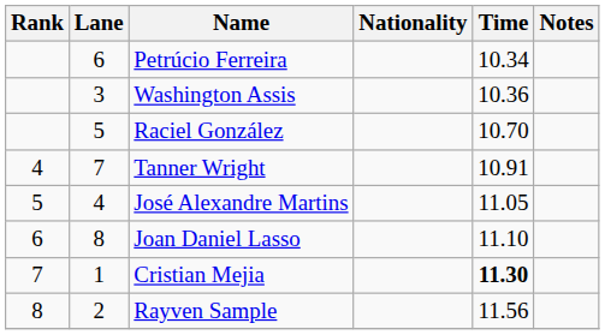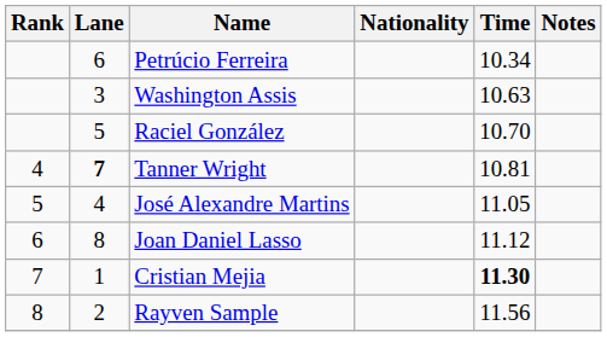 <table class="wikitable sortable" style="text-align:center">
 <tr>
 <th>Rank</th>
 <th>Lane</th>
 <th>Name</th>
 <th>Nationality</th>
 <th>Time</th>
 <th>Notes</th>
 </tr>
 <tr>
 <td></td>
 <td>6</td>
 <td align=left><a href='#'>Petrúcio Ferreira</a></td>
 <td align=left></td>
 <td>10.34</td>
 <td></td>
 </tr>
 <tr>
 <td></td>
 <td>3</td>
 <td align=left><a href='#'>Washington Assis</a></td>
 <td align=left></td>
-<td>10.36</td>
+<td>10.63</td>
 <td></td>
 </tr>
 <tr>
 <td></td>
 <td>5</td>
 <td align=left><a href='#'>Raciel González</a></td>
 <td align=left></td>
 <td>10.70</td>
 <td></td>
 </tr>
 <tr>
 <td>4</td>
-<td>7</td>
+<td><strong>7</strong></td>
 <td align=left><a href='#'>Tanner Wright</a></td>
 <td align=left></td>
-<td>10.91</td>
+<td>10.81</td>
 <td></td>
 </tr>
 <tr>
 <td>5</td>
 <td>4</td>
 <td align=left><a href='#'>José Alexandre Martins</a></td>
 <td align=left></td>
 <td>11.05</td>
 <td></td>
 </tr>
 <tr>
 <td>6</td>
 <td>8</td>
 <td align=left><a href='#'>Joan Daniel Lasso</a></td>
 <td align=left></td>
-<td>11.10</td>
+<td>11.12</td>
 <td></td>
 </tr>
 <tr>
 <td>7</td>
 <td>1</td>
 <td align=left><a href='#'>Cristian Mejia</a></td>
 <td align=left></td>
 <td><strong>11.30</strong></td>
 <td></td>
 </tr>
 <tr>
 <td>8</td>
 <td>2</td>
 <td align=left><a href='#'>Rayven Sample</a></td>
 <td align=left></td>
 <td>11.56</td>
 <td></td>
 </tr>
 <tr>
 </tr>
 </table>
